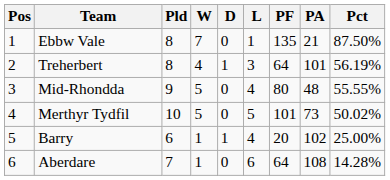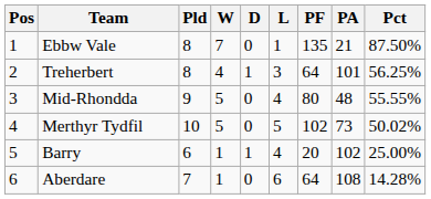 <table class="wikitable" style="text-align:left">
 <tr>
 <th width=20 abbr="Position">Pos</th>
 <th width=125>Team</th>
 <th width=20 abbr="Played">Pld</th>
 <th width=20 abbr="Won">W</th>
 <th width=20 abbr="Drawn">D</th>
 <th width=20 abbr="Lost">L</th>
 <th width=20 abbr="Points for">PF</th>
 <th width=20 abbr="Points against">PA</th>
 <th width=20 abbr=”Win Percentage”>Pct</th>
 </tr>
 <tr>
 <td>1</td>
 <td>Ebbw Vale</td>
 <td>8</td>
 <td>7</td>
 <td>0</td>
 <td>1</td>
 <td>135</td>
 <td>21</td>
 <td>87.50%</td>
 </tr>
 <tr>
 <td>2</td>
 <td>Treherbert</td>
 <td>8</td>
 <td>4</td>
 <td>1</td>
 <td>3</td>
 <td>64</td>
 <td>101</td>
-<td>56.19%</td>
+<td>56.25%</td>
 </tr>
 <tr>
 <td>3</td>
 <td>Mid-Rhondda</td>
 <td>9</td>
 <td>5</td>
 <td>0</td>
 <td>4</td>
 <td>80</td>
 <td>48</td>
 <td>55.55%</td>
 </tr>
 <tr>
 <td>4</td>
 <td>Merthyr Tydfil</td>
 <td>10</td>
 <td>5</td>
 <td>0</td>
 <td>5</td>
-<td>101</td>
+<td>102</td>
 <td>73</td>
 <td>50.02%</td>
 </tr>
 <tr>
 <td>5</td>
 <td>Barry</td>
 <td>6</td>
 <td>1</td>
 <td>1</td>
 <td>4</td>
 <td>20</td>
 <td>102</td>
 <td>25.00%</td>
 </tr>
 <tr>
 <td>6</td>
 <td>Aberdare</td>
 <td>7</td>
 <td>1</td>
 <td>0</td>
 <td>6</td>
 <td>64</td>
 <td>108</td>
 <td>14.28%</td>
 </tr>
 </table>
